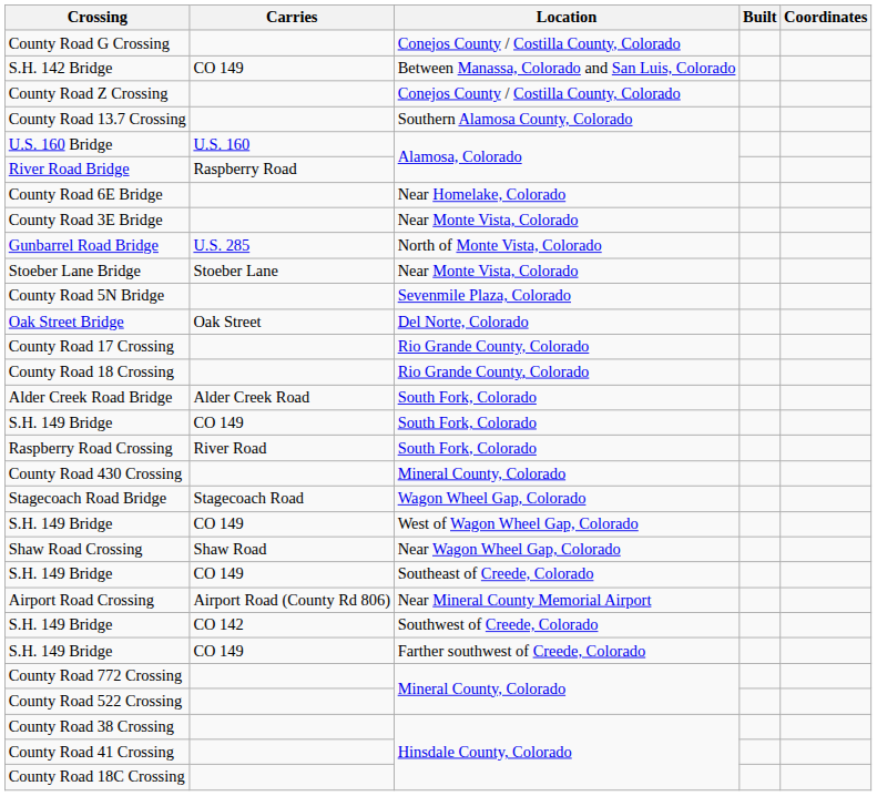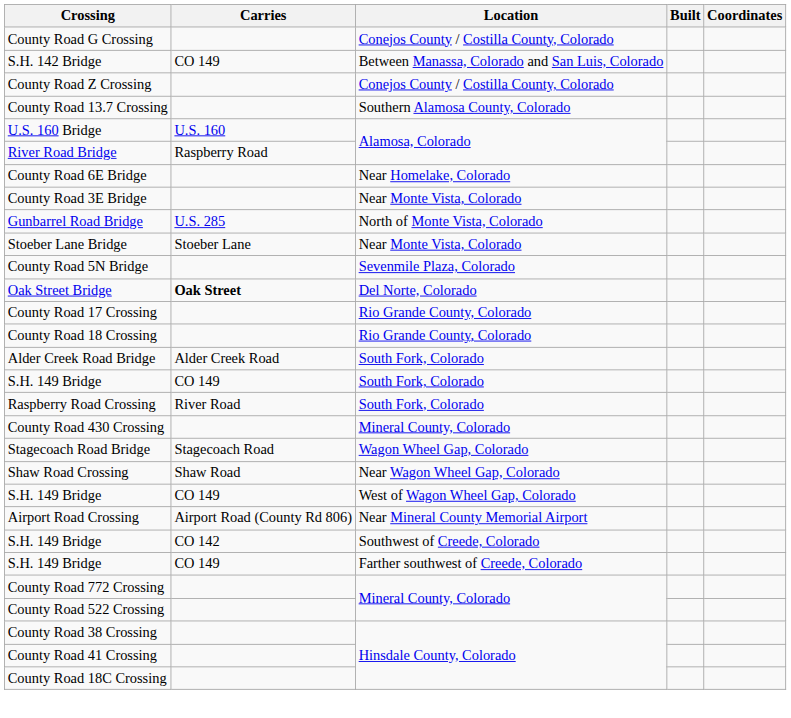 <table class=wikitable>
 <tr>
 <th>Crossing</th>
 <th>Carries</th>
 <th>Location</th>
 <th>Built</th>
 <th>Coordinates</th>
 </tr>
 <tr>
 <td>County Road G Crossing</td>
 <td></td>
 <td><a href='#'>Conejos County</a> / <a href='#'>Costilla County, Colorado</a></td>
 <td></td>
 <td></td>
 </tr>
 <tr>
 <td>S.H. 142 Bridge</td>
 <td>CO 149</td>
 <td>Between <a href='#'>Manassa, Colorado</a> and <a href='#'>San Luis, Colorado</a></td>
 <td></td>
 <td></td>
 </tr>
 <tr>
 <td>County Road Z Crossing</td>
 <td></td>
 <td><a href='#'>Conejos County</a> / <a href='#'>Costilla County, Colorado</a></td>
 <td></td>
 <td></td>
 </tr>
 <tr>
 <td>County Road 13.7 Crossing</td>
 <td></td>
 <td>Southern <a href='#'>Alamosa County, Colorado</a></td>
 <td></td>
 <td></td>
 </tr>
 <tr>
 <td><a href='#'>U.S. 160</a> Bridge</td>
 <td><a href='#'>U.S. 160</a></td>
 <td rowspan=2><a href='#'>Alamosa, Colorado</a></td>
 <td></td>
 <td></td>
 </tr>
 <tr>
 <td><a href='#'>River Road Bridge</a></td>
 <td>Raspberry Road</td>
 <td></td>
 <td></td>
 </tr>
 <tr>
 <td>County Road 6E Bridge</td>
 <td></td>
 <td>Near <a href='#'>Homelake, Colorado</a></td>
 <td></td>
 <td></td>
 </tr>
 <tr>
 <td>County Road 3E Bridge</td>
 <td></td>
 <td>Near <a href='#'>Monte Vista, Colorado</a></td>
 <td></td>
 <td></td>
 </tr>
 <tr>
 <td><a href='#'>Gunbarrel Road Bridge</a></td>
 <td><a href='#'>U.S. 285</a></td>
 <td>North of <a href='#'>Monte Vista, Colorado</a></td>
 <td></td>
 <td></td>
 </tr>
 <tr>
 <td>Stoeber Lane Bridge</td>
 <td>Stoeber Lane</td>
 <td>Near <a href='#'>Monte Vista, Colorado</a></td>
 <td></td>
 <td></td>
 </tr>
 <tr>
 <td>County Road 5N Bridge</td>
 <td></td>
 <td><a href='#'>Sevenmile Plaza, Colorado</a></td>
 <td></td>
 <td></td>
 </tr>
 <tr>
 <td><a href='#'>Oak Street Bridge</a></td>
-<td>Oak Street</td>
+<td><strong>Oak Street</strong></td>
 <td><a href='#'>Del Norte, Colorado</a></td>
 <td></td>
 <td></td>
 </tr>
 <tr>
 <td>County Road 17 Crossing</td>
 <td></td>
 <td><a href='#'>Rio Grande County, Colorado</a></td>
 <td></td>
 <td></td>
 </tr>
 <tr>
 <td>County Road 18 Crossing</td>
 <td></td>
 <td><a href='#'>Rio Grande County, Colorado</a></td>
 <td></td>
 <td></td>
 </tr>
 <tr>
 <td>Alder Creek Road Bridge</td>
 <td>Alder Creek Road</td>
 <td><a href='#'>South Fork, Colorado</a></td>
 <td></td>
 <td></td>
 </tr>
 <tr>
 <td>S.H. 149 Bridge</td>
 <td>CO 149</td>
 <td><a href='#'>South Fork, Colorado</a></td>
 <td></td>
 <td></td>
 </tr>
 <tr>
 <td>Raspberry Road Crossing</td>
 <td>River Road</td>
 <td><a href='#'>South Fork, Colorado</a></td>
 <td></td>
 <td></td>
 </tr>
 <tr>
 <td>County Road 430 Crossing</td>
 <td></td>
 <td><a href='#'>Mineral County, Colorado</a></td>
 <td></td>
 <td></td>
 </tr>
 <tr>
 <td>Stagecoach Road Bridge</td>
 <td>Stagecoach Road</td>
 <td><a href='#'>Wagon Wheel Gap, Colorado</a></td>
 <td></td>
 <td></td>
 </tr>
 <tr>
-<td>S.H. 149 Bridge</td>
-<td>CO 149</td>
-<td>West of <a href='#'>Wagon Wheel Gap, Colorado</a></td>
-<td></td>
-<td></td>
-</tr>
-<tr>
 <td>Shaw Road Crossing</td>
 <td>Shaw Road</td>
 <td>Near <a href='#'>Wagon Wheel Gap, Colorado</a></td>
 <td></td>
 <td></td>
 </tr>
 <tr>
 <td>S.H. 149 Bridge</td>
 <td>CO 149</td>
-<td>Southeast of <a href='#'>Creede, Colorado</a></td>
+<td>West of <a href='#'>Wagon Wheel Gap, Colorado</a></td>
 <td></td>
 <td></td>
 </tr>
 <tr>
 <td>Airport Road Crossing</td>
 <td>Airport Road (County Rd 806)</td>
 <td>Near <a href='#'>Mineral County Memorial Airport</a></td>
 <td></td>
 <td></td>
 </tr>
 <tr>
 <td>S.H. 149 Bridge</td>
 <td>CO 142</td>
 <td>Southwest of <a href='#'>Creede, Colorado</a></td>
 <td></td>
 <td></td>
 </tr>
 <tr>
 <td>S.H. 149 Bridge</td>
 <td>CO 149</td>
 <td>Farther southwest of <a href='#'>Creede, Colorado</a></td>
 <td></td>
 <td></td>
 </tr>
 <tr>
 <td>County Road 772 Crossing</td>
 <td></td>
 <td rowspan=2><a href='#'>Mineral County, Colorado</a></td>
 <td></td>
 <td></td>
 </tr>
 <tr>
 <td>County Road 522 Crossing</td>
 <td></td>
 <td></td>
 <td></td>
 </tr>
 <tr>
 <td>County Road 38 Crossing</td>
 <td></td>
 <td rowspan=3><a href='#'>Hinsdale County, Colorado</a></td>
 <td></td>
 <td></td>
 </tr>
 <tr>
 <td>County Road 41 Crossing</td>
 <td></td>
 <td></td>
 <td></td>
 </tr>
 <tr>
 <td>County Road 18C Crossing</td>
 <td></td>
 <td></td>
 <td></td>
 </tr>
 </table>
